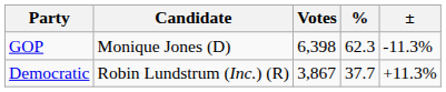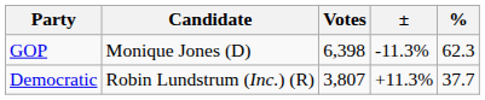 <table class="wikitable">
 <tr>
 <th>Party</th>
 <th>Candidate</th>
 <th>Votes</th>
+<th>±</th>
 <th>%</th>
-<th>±</th>
 </tr>
 <tr>
 <td><a href='#'>GOP</a></td>
 <td>Monique Jones (D)</td>
 <td>6,398</td>
+<td>-11.3%</td>
 <td>62.3</td>
-<td>-11.3%</td>
 </tr>
 <tr>
 <td><a href='#'>Democratic</a></td>
 <td>Robin Lundstrum (<em>Inc.</em>) (R)</td>
-<td>3,867</td>
+<td>3,807</td>
+<td>+11.3%</td>
 <td>37.7</td>
-<td>+11.3%</td>
 </tr>
 </table>
